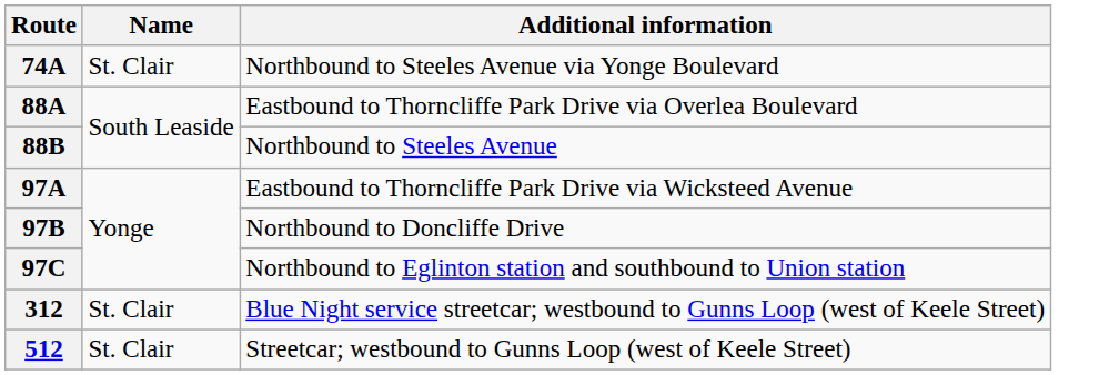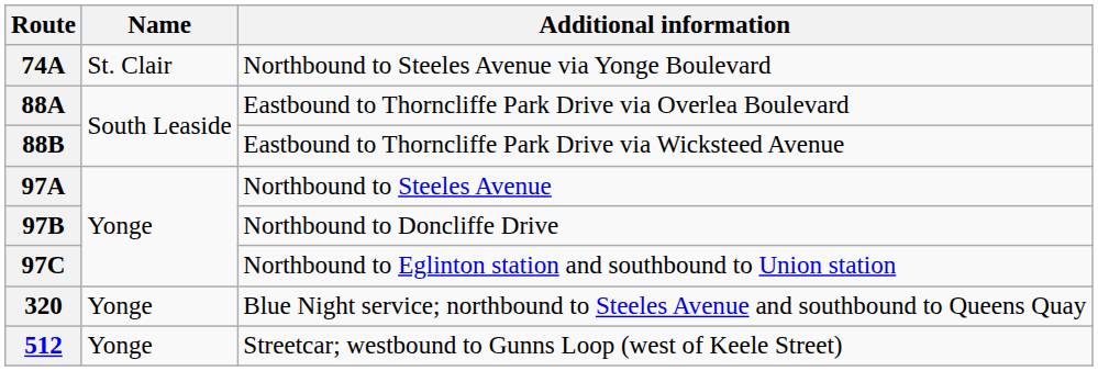 <table class="wikitable">
 <tr>
 <th>Route</th>
 <th>Name</th>
 <th>Additional information</th>
 </tr>
 <tr>
 <th>74A</th>
 <td>St. Clair</td>
 <td>Northbound to Steeles Avenue via Yonge Boulevard</td>
 </tr>
 <tr>
 <th>88A</th>
 <td rowspan="2">South Leaside</td>
 <td>Eastbound to Thorncliffe Park Drive via Overlea Boulevard</td>
 </tr>
 <tr>
 <th>88B</th>
-<td>Northbound to <a href='#'>Steeles Avenue</a></td>
+<td>Eastbound to Thorncliffe Park Drive via Wicksteed Avenue</td>
 </tr>
 <tr>
 <th>97A</th>
 <td rowspan="3">Yonge</td>
-<td>Eastbound to Thorncliffe Park Drive via Wicksteed Avenue</td>
+<td>Northbound to <a href='#'>Steeles Avenue</a></td>
 </tr>
 <tr>
 <th>97B</th>
 <td>Northbound to Doncliffe Drive</td>
 </tr>
 <tr>
 <th>97C</th>
 <td>Northbound to <a href='#'>Eglinton station</a> and southbound to <a href='#'>Union station</a><br></td>
 </tr>
 <tr>
-<th>312</th>
-<td>St. Clair</td>
-<td><a href='#'>Blue Night service</a> streetcar; westbound to <a href='#'>Gunns Loop</a> (west of Keele Street)</td>
+<th>320</th>
+<td>Yonge</td>
+<td>Blue Night service; northbound to <a href='#'>Steeles Avenue</a> and southbound to Queens Quay<br></td>
 </tr>
 <tr>
 <th><a href='#'>512</a></th>
-<td>St. Clair</td>
+<td>Yonge</td>
 <td>Streetcar; westbound to Gunns Loop (west of Keele Street)</td>
 </tr>
 </table>
